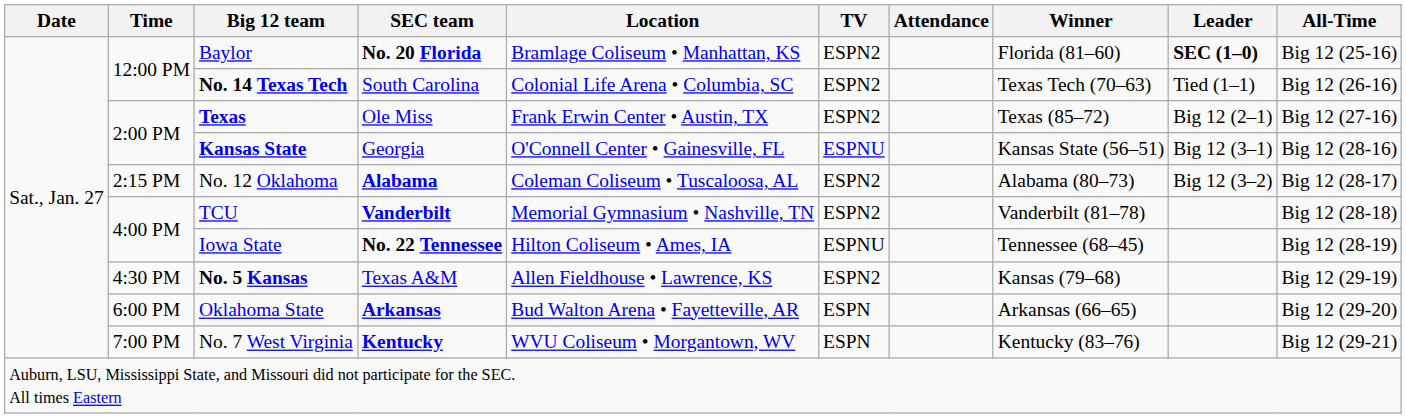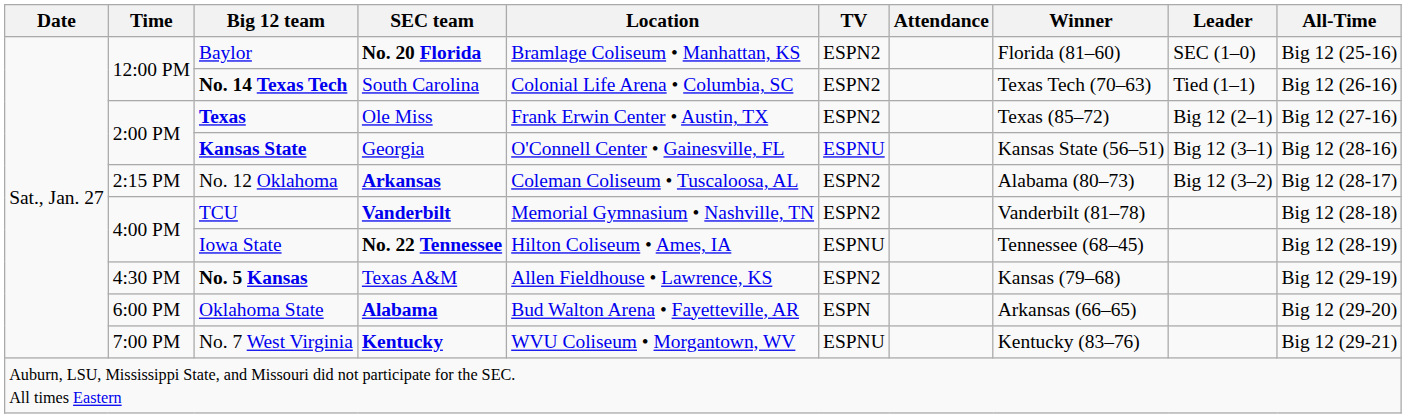 <table class="wikitable" style="font-size: 95%">
 <tr style="text-align:center;">
 <th>Date </th>
 <th>Time</th>
 <th>Big 12 team</th>
 <th>SEC team</th>
 <th>Location</th>
 <th>TV</th>
 <th>Attendance</th>
 <th>Winner</th>
 <th>Leader</th>
 <th>All-Time</th>
 </tr>
 <tr>
 <td rowspan=10>Sat., Jan. 27</td>
 <td rowspan=2>12:00 PM</td>
 <td><a href='#'>Baylor</a></td>
 <td><strong>No. 20</strong> <a href='#'><strong>Florida</strong></a></td>
 <td><a href='#'>Bramlage Coliseum</a> • <a href='#'>Manhattan, KS</a></td>
 <td>ESPN2</td>
 <td></td>
 <td>Florida (81–60)</td>
-<td><strong>SEC (1–0)</strong></td>
+<td>SEC (1–0)</td>
 <td>Big 12 (25-16)</td>
 </tr>
 <tr>
 <td><strong>No. 14</strong> <a href='#'><strong>Texas Tech</strong></a></td>
 <td><a href='#'>South Carolina</a></td>
 <td><a href='#'>Colonial Life Arena</a> • <a href='#'>Columbia, SC</a></td>
 <td>ESPN2</td>
 <td></td>
 <td>Texas Tech (70–63)</td>
 <td>Tied (1–1)</td>
 <td>Big 12 (26-16)</td>
 </tr>
 <tr>
 <td rowspan=2>2:00 PM</td>
 <td><a href='#'><strong>Texas</strong></a></td>
 <td><a href='#'>Ole Miss</a></td>
 <td><a href='#'>Frank Erwin Center</a> • <a href='#'>Austin, TX</a></td>
 <td>ESPN2</td>
 <td></td>
 <td>Texas (85–72)</td>
 <td>Big 12 (2–1)</td>
 <td>Big 12 (27-16)</td>
 </tr>
 <tr>
 <td><a href='#'><strong>Kansas State</strong></a></td>
 <td><a href='#'>Georgia</a></td>
 <td><a href='#'>O'Connell Center</a> • <a href='#'>Gainesville, FL</a></td>
 <td><a href='#'>ESPNU</a></td>
 <td></td>
 <td>Kansas State (56–51)</td>
 <td>Big 12 (3–1)</td>
 <td>Big 12 (28-16)</td>
 </tr>
 <tr>
 <td rowspan=1>2:15 PM</td>
 <td>No. 12 <a href='#'>Oklahoma</a></td>
-<td><a href='#'><strong>Alabama</strong></a></td>
+<td><a href='#'><strong>Arkansas</strong></a></td>
 <td><a href='#'>Coleman Coliseum</a> • <a href='#'>Tuscaloosa, AL</a></td>
 <td>ESPN2</td>
 <td></td>
 <td>Alabama (80–73)</td>
 <td>Big 12 (3–2)</td>
 <td>Big 12 (28-17)</td>
 </tr>
 <tr>
 <td rowspan=2>4:00 PM</td>
 <td><a href='#'>TCU</a></td>
 <td><a href='#'><strong>Vanderbilt</strong></a></td>
 <td><a href='#'>Memorial Gymnasium</a> • <a href='#'>Nashville, TN</a></td>
 <td>ESPN2</td>
 <td></td>
 <td>Vanderbilt (81–78)</td>
 <td></td>
 <td>Big 12 (28-18)</td>
 </tr>
 <tr>
 <td><a href='#'>Iowa State</a></td>
 <td><strong>No. 22</strong> <a href='#'><strong>Tennessee</strong></a></td>
 <td><a href='#'>Hilton Coliseum</a> • <a href='#'>Ames, IA</a></td>
 <td>ESPNU</td>
 <td></td>
 <td>Tennessee (68–45)</td>
 <td></td>
 <td>Big 12 (28-19)</td>
 </tr>
 <tr>
 <td rowspan=1>4:30 PM</td>
 <td><strong>No. 5</strong> <a href='#'><strong>Kansas</strong></a></td>
 <td><a href='#'>Texas A&M</a></td>
 <td><a href='#'>Allen Fieldhouse</a> • <a href='#'>Lawrence, KS</a></td>
 <td>ESPN2</td>
 <td></td>
 <td>Kansas (79–68)</td>
 <td></td>
 <td>Big 12 (29-19)</td>
 </tr>
 <tr>
 <td rowspan=1>6:00 PM</td>
 <td><a href='#'>Oklahoma State</a></td>
-<td><a href='#'><strong>Arkansas</strong></a></td>
+<td><a href='#'><strong>Alabama</strong></a></td>
 <td><a href='#'>Bud Walton Arena</a> • <a href='#'>Fayetteville, AR</a></td>
 <td>ESPN</td>
 <td></td>
 <td>Arkansas (66–65)</td>
 <td></td>
 <td>Big 12 (29-20)</td>
 </tr>
 <tr>
 <td rowspan=1>7:00 PM</td>
 <td>No. 7 <a href='#'>West Virginia</a></td>
 <td><a href='#'><strong>Kentucky</strong></a></td>
 <td><a href='#'>WVU Coliseum</a> • <a href='#'>Morgantown, WV</a></td>
-<td>ESPN</td>
+<td>ESPNU</td>
 <td></td>
 <td>Kentucky (83–76)</td>
 <td></td>
 <td>Big 12 (29-21)</td>
 </tr>
 <tr>
 <td colspan="10"><small>Auburn, LSU, Mississippi State, and Missouri did not participate for the SEC.<br>All times <a href='#'>Eastern</a></small></td>
 </tr>
 </table>
